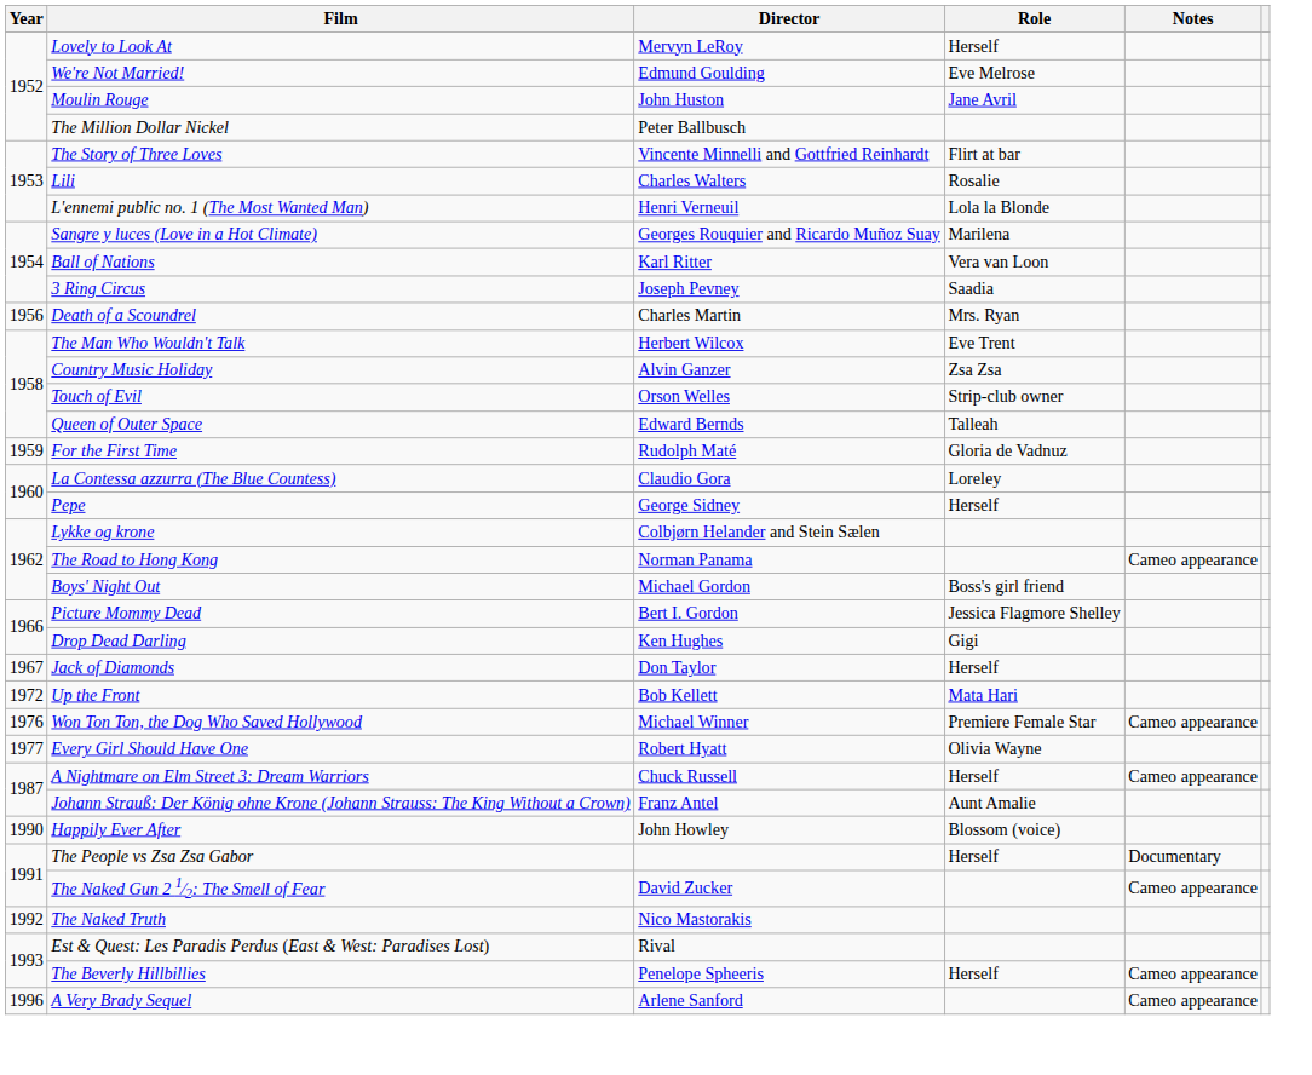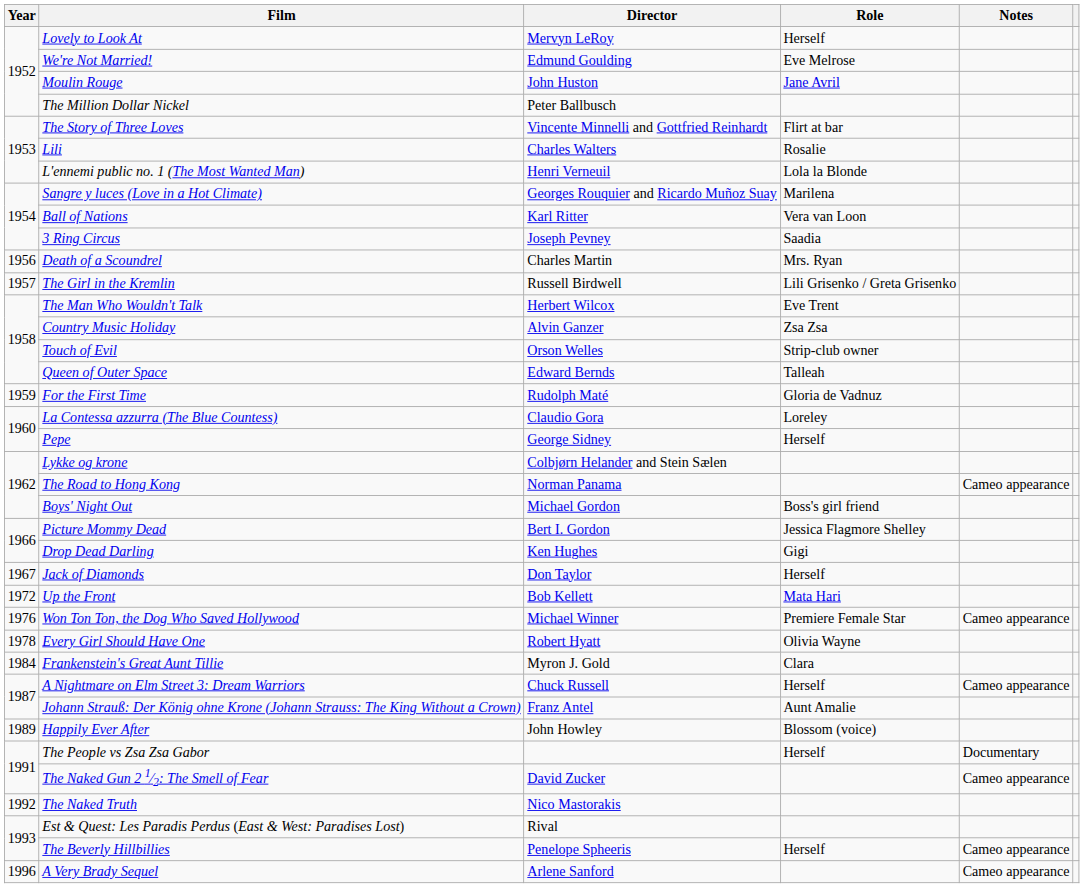 <table class="wikitable">
 <tr>
 <th>Year</th>
 <th>Film</th>
 <th>Director</th>
 <th>Role</th>
 <th>Notes</th>
 <th></th>
 </tr>
 <tr>
 <td rowspan="4">1952</td>
 <td><em><a href='#'>Lovely to Look At</a></em></td>
 <td><a href='#'>Mervyn LeRoy</a></td>
 <td>Herself</td>
 <td></td>
 <td></td>
 </tr>
 <tr>
 <td><em><a href='#'>We're Not Married!</a></em></td>
 <td><a href='#'>Edmund Goulding</a></td>
 <td>Eve Melrose</td>
 <td></td>
 <td></td>
 </tr>
 <tr>
 <td><em><a href='#'>Moulin Rouge</a></em></td>
 <td><a href='#'>John Huston</a></td>
 <td><a href='#'>Jane Avril</a></td>
 <td></td>
 <td></td>
 </tr>
 <tr>
 <td><em>The Million Dollar Nickel</em></td>
 <td>Peter Ballbusch</td>
 <td></td>
 <td></td>
 <td></td>
 </tr>
 <tr>
 <td rowspan="3">1953</td>
 <td><em><a href='#'>The Story of Three Loves</a></em></td>
 <td><a href='#'>Vincente Minnelli</a> and <a href='#'>Gottfried Reinhardt</a></td>
 <td>Flirt at bar</td>
 <td></td>
 <td></td>
 </tr>
 <tr>
 <td><em><a href='#'>Lili</a></em></td>
 <td><a href='#'>Charles Walters</a></td>
 <td>Rosalie</td>
 <td></td>
 <td></td>
 </tr>
 <tr>
 <td><em>L'ennemi public no. 1 (<a href='#'>The Most Wanted Man</a>)</em></td>
 <td><a href='#'>Henri Verneuil</a></td>
 <td>Lola la Blonde</td>
 <td></td>
 <td></td>
 </tr>
 <tr>
 <td rowspan="3">1954</td>
 <td><a href='#'><em>Sangre y luces (Love in a Hot Climate)</em></a></td>
 <td><a href='#'>Georges Rouquier</a> and <a href='#'>Ricardo Muñoz Suay</a></td>
 <td>Marilena</td>
 <td></td>
 <td></td>
 </tr>
 <tr>
 <td><em><a href='#'>Ball of Nations</a></em></td>
 <td><a href='#'>Karl Ritter</a></td>
 <td>Vera van Loon</td>
 <td></td>
 <td></td>
 </tr>
 <tr>
 <td><em><a href='#'>3 Ring Circus</a></em></td>
 <td><a href='#'>Joseph Pevney</a></td>
 <td>Saadia</td>
 <td></td>
 <td></td>
 </tr>
 <tr>
 <td rowspan="1">1956</td>
 <td><em><a href='#'>Death of a Scoundrel</a></em></td>
 <td>Charles Martin</td>
 <td>Mrs. Ryan</td>
+<td></td>
+<td></td>
+</tr>
+<tr>
+<td rowspan="1">1957</td>
+<td><em><a href='#'>The Girl in the Kremlin</a></em></td>
+<td>Russell Birdwell</td>
+<td>Lili Grisenko / Greta Grisenko</td>
 <td></td>
 <td></td>
 </tr>
 <tr>
 <td rowspan="4">1958</td>
 <td><em><a href='#'>The Man Who Wouldn't Talk</a></em></td>
 <td><a href='#'>Herbert Wilcox</a></td>
 <td>Eve Trent</td>
 <td></td>
 <td></td>
 </tr>
 <tr>
 <td><em><a href='#'>Country Music Holiday</a></em></td>
 <td><a href='#'>Alvin Ganzer</a></td>
 <td>Zsa Zsa</td>
 <td></td>
 <td></td>
 </tr>
 <tr>
 <td><em><a href='#'>Touch of Evil</a></em></td>
 <td><a href='#'>Orson Welles</a></td>
 <td>Strip-club owner</td>
 <td></td>
 <td></td>
 </tr>
 <tr>
 <td><em><a href='#'>Queen of Outer Space</a></em></td>
 <td><a href='#'>Edward Bernds</a></td>
 <td>Talleah</td>
 <td></td>
 <td></td>
 </tr>
 <tr>
 <td>1959</td>
 <td><em><a href='#'>For the First Time</a></em></td>
 <td><a href='#'>Rudolph Maté</a></td>
 <td>Gloria de Vadnuz</td>
 <td></td>
 <td></td>
 </tr>
 <tr>
 <td rowspan="2">1960</td>
 <td><em><a href='#'>La Contessa azzurra (The Blue Countess)</a></em></td>
 <td><a href='#'>Claudio Gora</a></td>
 <td>Loreley</td>
 <td></td>
 <td></td>
 </tr>
 <tr>
 <td><em><a href='#'>Pepe</a></em></td>
 <td><a href='#'>George Sidney</a></td>
 <td>Herself</td>
 <td></td>
 <td></td>
 </tr>
 <tr>
 <td rowspan="3">1962</td>
 <td><em><a href='#'>Lykke og krone</a></em></td>
 <td><a href='#'>Colbjørn Helander</a> and Stein Sælen</td>
 <td></td>
 <td></td>
 <td></td>
 </tr>
 <tr>
 <td><em><a href='#'>The Road to Hong Kong</a></em></td>
 <td><a href='#'>Norman Panama</a></td>
 <td></td>
 <td>Cameo appearance</td>
 <td></td>
 </tr>
 <tr>
 <td><em><a href='#'>Boys' Night Out</a></em></td>
 <td><a href='#'>Michael Gordon</a></td>
 <td>Boss's girl friend</td>
 <td></td>
 <td></td>
 </tr>
 <tr>
 <td rowspan="2">1966</td>
 <td><em><a href='#'>Picture Mommy Dead</a></em></td>
 <td><a href='#'>Bert I. Gordon</a></td>
 <td>Jessica Flagmore Shelley</td>
 <td></td>
 <td></td>
 </tr>
 <tr>
 <td><em><a href='#'>Drop Dead Darling</a></em></td>
 <td><a href='#'>Ken Hughes</a></td>
 <td>Gigi</td>
 <td></td>
 <td></td>
 </tr>
 <tr>
 <td>1967</td>
 <td><em><a href='#'>Jack of Diamonds</a></em></td>
 <td><a href='#'>Don Taylor</a></td>
 <td>Herself</td>
 <td></td>
 <td></td>
 </tr>
 <tr>
 <td>1972</td>
 <td><em><a href='#'>Up the Front</a></em></td>
 <td><a href='#'>Bob Kellett</a></td>
 <td><a href='#'>Mata Hari</a></td>
 <td></td>
 <td></td>
 </tr>
 <tr>
 <td>1976</td>
 <td><em><a href='#'>Won Ton Ton, the Dog Who Saved Hollywood</a></em></td>
 <td><a href='#'>Michael Winner</a></td>
 <td>Premiere Female Star</td>
 <td>Cameo appearance</td>
 <td></td>
 </tr>
 <tr>
-<td>1977</td>
+<td>1978</td>
 <td><em><a href='#'>Every Girl Should Have One</a></em></td>
 <td><a href='#'>Robert Hyatt</a></td>
 <td>Olivia Wayne</td>
+<td></td>
+<td></td>
+</tr>
+<tr>
+<td>1984</td>
+<td><em><a href='#'>Frankenstein's Great Aunt Tillie</a></em></td>
+<td>Myron J. Gold</td>
+<td>Clara</td>
 <td></td>
 <td></td>
 </tr>
 <tr>
 <td rowspan="2">1987</td>
 <td><em><a href='#'>A Nightmare on Elm Street 3: Dream Warriors</a></em></td>
 <td><a href='#'>Chuck Russell</a></td>
 <td>Herself</td>
 <td>Cameo appearance</td>
 <td></td>
 </tr>
 <tr>
 <td><em><a href='#'>Johann Strauß: Der König ohne Krone (Johann Strauss: The King Without a Crown)</a></em></td>
 <td><a href='#'>Franz Antel</a></td>
 <td>Aunt Amalie</td>
 <td></td>
 <td></td>
 </tr>
 <tr>
-<td>1990</td>
+<td>1989</td>
 <td><em><a href='#'>Happily Ever After</a></em></td>
 <td>John Howley</td>
 <td>Blossom (voice)</td>
 <td></td>
 <td></td>
 </tr>
 <tr>
 <td rowspan="2">1991</td>
 <td><em>The People vs Zsa Zsa Gabor</em></td>
 <td></td>
 <td>Herself</td>
 <td>Documentary</td>
 <td></td>
 </tr>
 <tr>
 <td><em><a href='#'>The Naked Gun 2 <sup>1</sup>⁄<sub>2</sub>: The Smell of Fear</a></em></td>
 <td><a href='#'>David Zucker</a></td>
 <td></td>
 <td>Cameo appearance</td>
 <td></td>
 </tr>
 <tr>
 <td>1992</td>
 <td><em><a href='#'>The Naked Truth</a></em></td>
 <td><a href='#'>Nico Mastorakis</a></td>
 <td></td>
 <td></td>
 <td></td>
 </tr>
 <tr>
 <td rowspan="2">1993</td>
 <td><em>Est & Quest: Les Paradis Perdus</em> (<em>East & West: Paradises Lost</em>)</td>
 <td>Rival</td>
 <td></td>
 <td></td>
 <td></td>
 </tr>
 <tr>
 <td><em><a href='#'>The Beverly Hillbillies</a></em></td>
 <td><a href='#'>Penelope Spheeris</a></td>
 <td>Herself</td>
 <td>Cameo appearance</td>
 <td></td>
 </tr>
 <tr>
 <td>1996</td>
 <td><em><a href='#'>A Very Brady Sequel</a></em></td>
 <td><a href='#'>Arlene Sanford</a></td>
 <td></td>
 <td>Cameo appearance</td>
 <td></td>
 </tr>
 </table>
